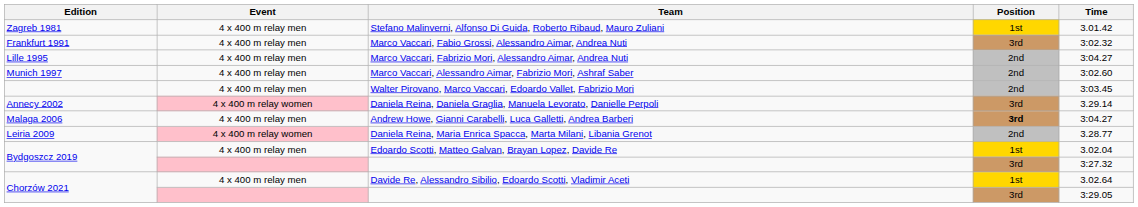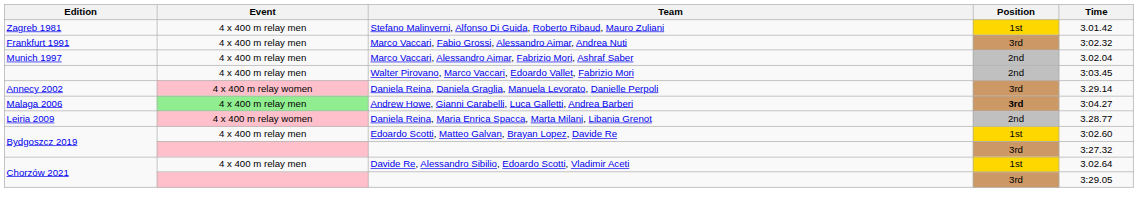 <table class="wikitable" width=85% style="font-size:90%; text-align:center;">
 <tr>
 <th>Edition</th>
 <th>Event</th>
 <th>Team</th>
 <th>Position</th>
 <th>Time</th>
 </tr>
 <tr>
 <td align=left> <a href='#'>Zagreb 1981</a></td>
 <td>4 x 400 m relay men</td>
 <td align=left><a href='#'>Stefano Malinverni</a>, <a href='#'>Alfonso Di Guida</a>, <a href='#'>Roberto Ribaud</a>, <a href='#'>Mauro Zuliani</a></td>
 <td bgcolor=gold>1st</td>
 <td>3.01.42 </td>
 </tr>
 <tr>
 <td align=left> <a href='#'>Frankfurt 1991</a></td>
 <td>4 x 400 m relay men</td>
 <td align=left><a href='#'>Marco Vaccari</a>, <a href='#'>Fabio Grossi</a>, <a href='#'>Alessandro Aimar</a>, <a href='#'>Andrea Nuti</a></td>
 <td bgcolor=cc9966>3rd</td>
 <td>3:02.32</td>
 </tr>
 <tr>
-<td align=left> <a href='#'>Lille 1995</a></td>
-<td>4 x 400 m relay men</td>
-<td align=left><a href='#'>Marco Vaccari</a>, <a href='#'>Fabrizio Mori</a>, <a href='#'>Alessandro Aimar</a>, <a href='#'>Andrea Nuti</a></td>
-<td bgcolor=silver>2nd</td>
-<td>3:04.27</td>
-</tr>
-<tr>
 <td align=left> <a href='#'>Munich 1997</a></td>
 <td>4 x 400 m relay men</td>
 <td align=left><a href='#'>Marco Vaccari</a>, <a href='#'>Alessandro Aimar</a>, <a href='#'>Fabrizio Mori</a>, <a href='#'>Ashraf Saber</a></td>
 <td bgcolor=silver>2nd</td>
-<td>3:02.60</td>
+<td>3.02.04</td>
 </tr>
 <tr>
 <td align=left></td>
 <td>4 x 400 m relay men</td>
 <td align=left><a href='#'>Walter Pirovano</a>, <a href='#'>Marco Vaccari</a>, <a href='#'>Edoardo Vallet</a>, <a href='#'>Fabrizio Mori</a></td>
 <td bgcolor=silver>2nd</td>
 <td>3:03.45</td>
 </tr>
 <tr>
 <td align=left> <a href='#'>Annecy 2002</a></td>
 <td bgcolor=pink>4 x 400 m relay women</td>
 <td align=left><a href='#'>Daniela Reina</a>, <a href='#'>Daniela Graglia</a>, <a href='#'>Manuela Levorato</a>, <a href='#'>Danielle Perpoli</a></td>
 <td bgcolor=cc9966>3rd</td>
 <td>3.29.14</td>
 </tr>
 <tr>
 <td align=left> <a href='#'>Malaga 2006</a></td>
-<td>4 x 400 m relay men</td>
+<td style="background: lightgreen;">4 x 400 m relay men</td>
 <td align=left><a href='#'>Andrew Howe</a>, <a href='#'>Gianni Carabelli</a>, <a href='#'>Luca Galletti</a>, <a href='#'>Andrea Barberi</a></td>
 <td bgcolor=cc9966><strong>3rd</strong></td>
 <td>3:04.27</td>
 </tr>
 <tr>
 <td align=left> <a href='#'>Leiria 2009</a></td>
 <td bgcolor=pink>4 x 400 m relay women</td>
 <td align=left><a href='#'>Daniela Reina</a>, <a href='#'>Maria Enrica Spacca</a>, <a href='#'>Marta Milani</a>, <a href='#'>Libania Grenot</a></td>
 <td bgcolor=silver>2nd</td>
 <td>3.28.77</td>
 </tr>
 <tr>
 <td align=left rowspan=2> <a href='#'>Bydgoszcz 2019</a></td>
 <td>4 x 400 m relay men</td>
 <td align=left><a href='#'>Edoardo Scotti</a>, <a href='#'>Matteo Galvan</a>, <a href='#'>Brayan Lopez</a>, <a href='#'>Davide Re</a></td>
 <td bgcolor=gold>1st</td>
-<td>3.02.04</td>
+<td>3:02.60</td>
 </tr>
 <tr>
 <td bgcolor=pink></td>
 <td align=left></td>
 <td bgcolor=cc9966>3rd</td>
 <td>3:27.32</td>
 </tr>
 <tr>
 <td align=left rowspan=2> <a href='#'>Chorzów 2021</a></td>
 <td>4 x 400 m relay men</td>
 <td align=left><a href='#'>Davide Re</a>, <a href='#'>Alessandro Sibilio</a>, <a href='#'>Edoardo Scotti</a>, <a href='#'>Vladimir Aceti</a></td>
 <td bgcolor=gold>1st</td>
 <td>3.02.64</td>
 </tr>
 <tr>
 <td bgcolor=pink></td>
 <td align=left></td>
 <td bgcolor=cc9966>3rd</td>
 <td>3:29.05</td>
 </tr>
 </table>
